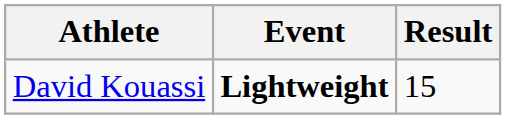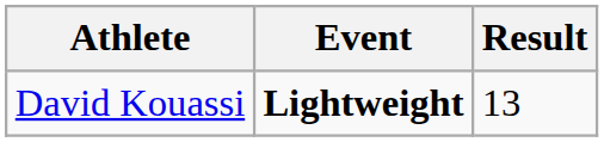 <table class=wikitable style=font-size:90%>
 <tr>
 <th>Athlete</th>
 <th>Event</th>
 <th>Result</th>
 </tr>
 <tr>
 <td><a href='#'>David Kouassi</a></td>
 <td><strong>Lightweight</strong></td>
-<td>15</td>
+<td>13</td>
 </tr>
 </table>
